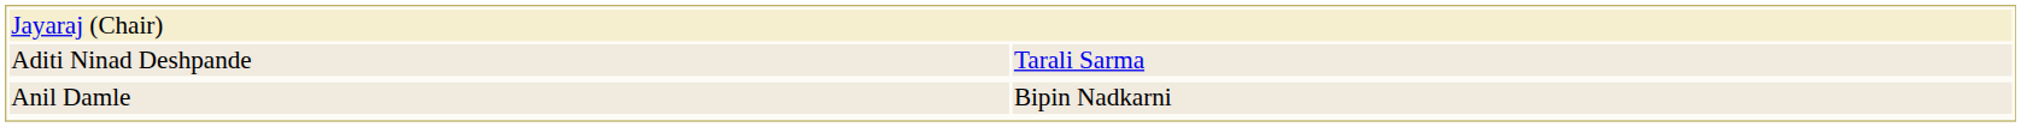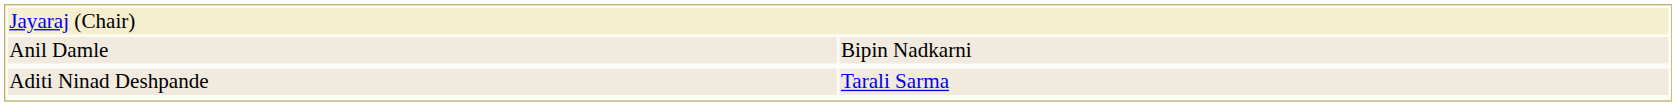 <table style="width:100%;border: 1px solid #BEB168;background-color:#FDFCF6;">
 <tr>
 <td colspan="2" style="background-color:#F5EFD0;"> <a href='#'>Jayaraj</a> (Chair)</td>
+</tr>
+<tr style="background-color:#F0EADF;">
+<td style="width:50%"> Anil Damle</td>
+<td style="width:50%"> Bipin Nadkarni</td>
+</tr>
+<tr style="vertical-align:top;">
 </tr>
 <tr style="background-color:#F0EADF;">
 <td style="width:50%"> Aditi Ninad Deshpande</td>
 <td style="width:50%"> <a href='#'>Tarali Sarma</a></td>
 </tr>
 <tr style="vertical-align:top;">
 </tr>
-<tr style="background-color:#F0EADF;">
-<td style="width:50%"> Anil Damle</td>
-<td style="width:50%"> Bipin Nadkarni</td>
-</tr>
-<tr style="vertical-align:top;">
-</tr>
 </table>
